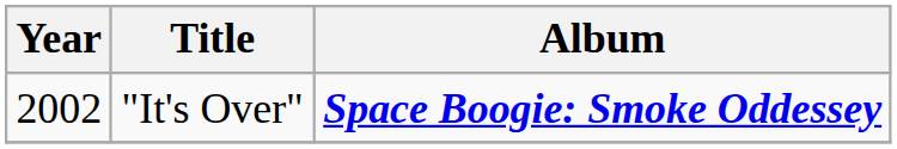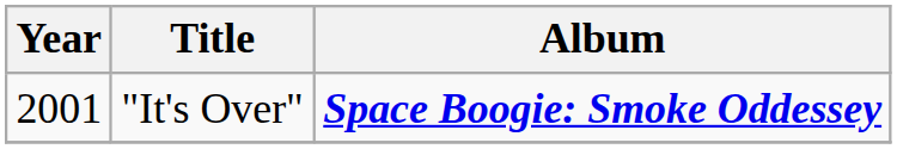 <table class="wikitable">
 <tr style="background:#ccc; text-align:center;">
 <th>Year</th>
 <th>Title</th>
 <th>Album</th>
 </tr>
 <tr>
-<td>2002</td>
+<td>2001</td>
 <td>"It's Over"<br></td>
 <td><strong><em><a href='#'>Space Boogie: Smoke Oddessey</a></em></strong></td>
 </tr>
 <tr>
 </tr>
 </table>
